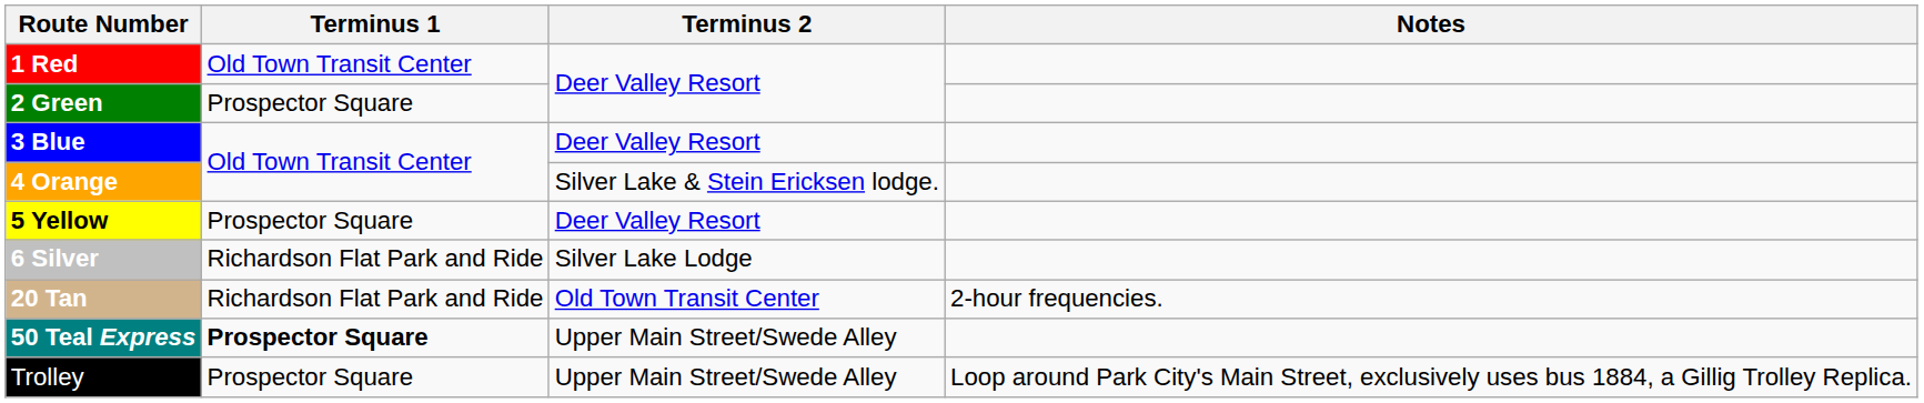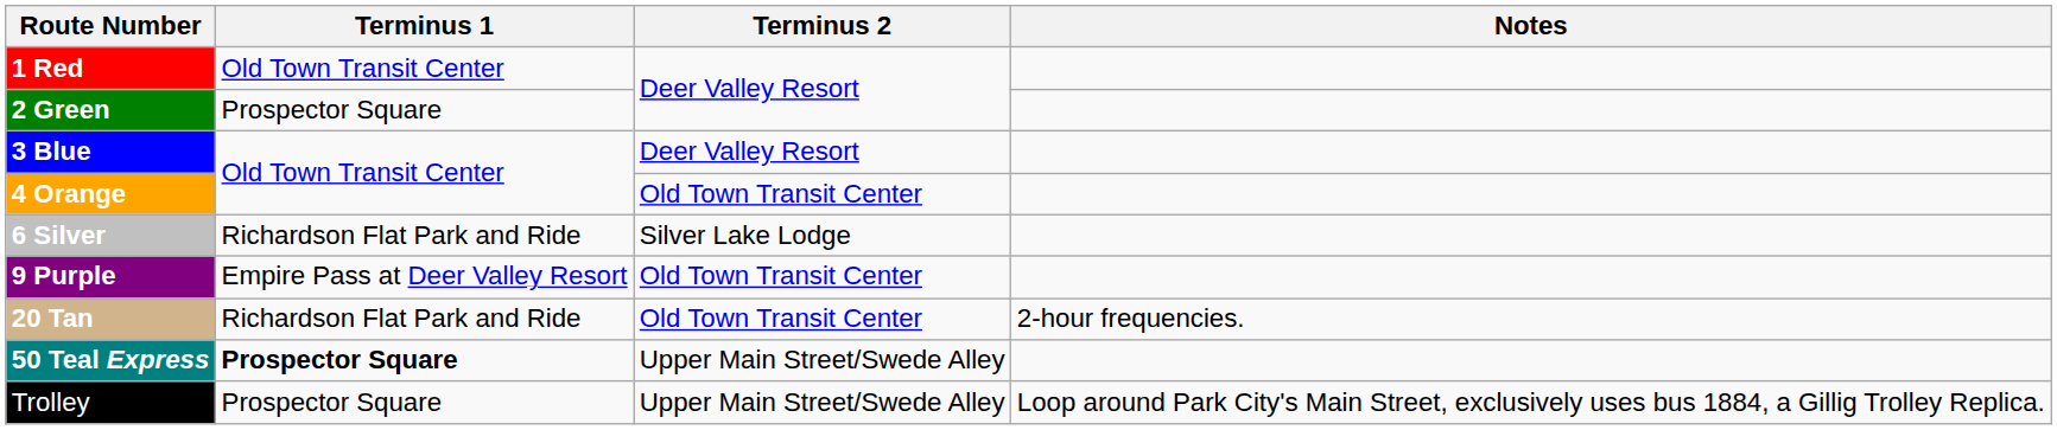 <table class="wikitable">
 <tr>
 <th>Route Number</th>
 <th>Terminus 1</th>
 <th>Terminus 2</th>
 <th>Notes</th>
 </tr>
 <tr>
 <td style="background:red; color:white;"><strong>1 Red</strong></td>
 <td><a href='#'>Old Town Transit Center</a></td>
 <td rowspan="2"><a href='#'>Deer Valley Resort</a></td>
 <td></td>
 </tr>
 <tr>
 <td style="background:green; color:white;"><strong>2 Green</strong></td>
 <td>Prospector Square</td>
 <td></td>
 </tr>
 <tr>
 <td style="background:blue; color:white;"><strong>3 Blue</strong></td>
 <td rowspan="2"><a href='#'>Old Town Transit Center</a></td>
 <td><a href='#'>Deer Valley Resort</a></td>
 <td></td>
 </tr>
 <tr>
 <td style="background:orange; color:white;"><strong>4 Orange</strong></td>
-<td>Silver Lake & <a href='#'>Stein Ericksen</a> lodge.</td>
-<td></td>
-</tr>
-<tr>
-<td style="background:yellow; color:black;"><strong>5 Yellow</strong></td>
-<td>Prospector Square</td>
-<td><a href='#'>Deer Valley Resort</a></td>
+<td><a href='#'>Old Town Transit Center</a></td>
 <td></td>
 </tr>
 <tr>
 <td style="background:Silver; color:white;"><strong>6 Silver</strong></td>
 <td rowspan="1">Richardson Flat Park and Ride</td>
 <td>Silver Lake Lodge</td>
+<td></td>
+</tr>
+<tr>
+<td style="background:purple; color:white;"><strong>9 Purple</strong></td>
+<td>Empire Pass at <a href='#'>Deer Valley Resort</a></td>
+<td><a href='#'>Old Town Transit Center</a></td>
 <td></td>
 </tr>
 <tr>
 <td style="background:tan; color:white;"><strong>20 Tan</strong></td>
 <td rowspan="1">Richardson Flat Park and Ride</td>
 <td><a href='#'>Old Town Transit Center</a></td>
 <td>2-hour frequencies. </td>
 </tr>
 <tr>
 <td style="background:teal; color:white;"><strong>50 Teal <em>Express<strong><em></td>
 <td><strong>Prospector Square</strong></td>
 <td>Upper Main Street/Swede Alley</td>
 <td></td>
 </tr>
 <tr>
 <td style="background:black; color:white;"></strong>Trolley<strong></td>
 <td>Prospector Square</td>
 <td>Upper Main Street/Swede Alley</td>
 <td>Loop around Park City's Main Street, exclusively uses bus 1884, a Gillig Trolley Replica.</td>
 </tr>
 </table>
